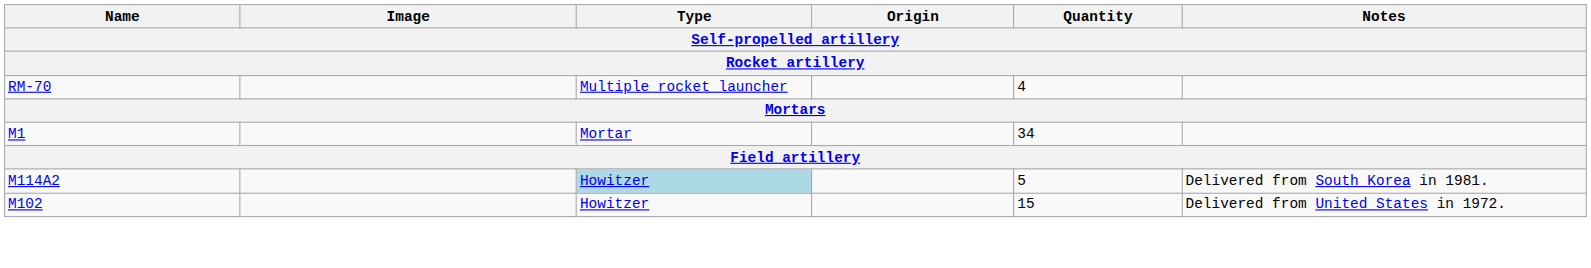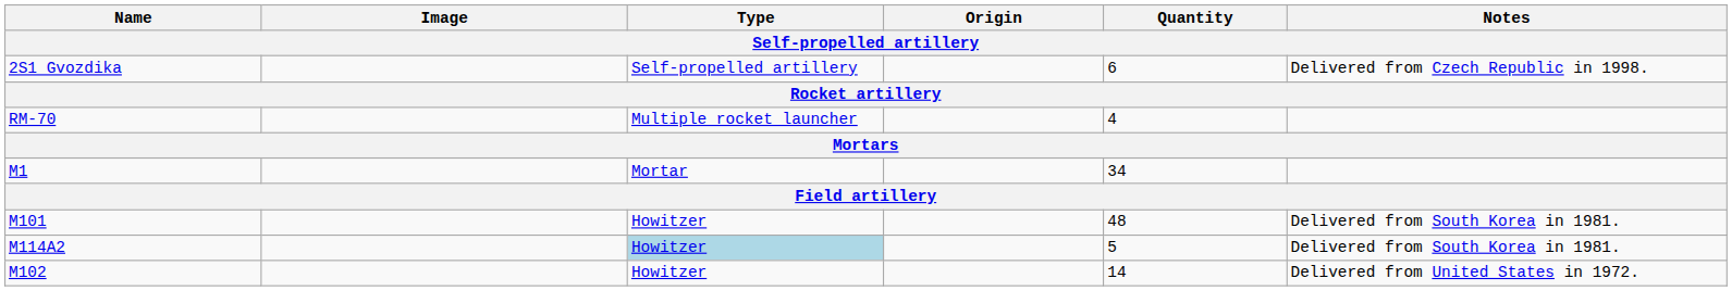 <table class="wikitable" style="width:90%;">
 <tr>
 <th width=14%>Name</th>
 <th width=20%>Image</th>
 <th width=14%>Type</th>
 <th width=12%>Origin</th>
 <th width=10%>Quantity</th>
 <th width=24%>Notes</th>
 </tr>
 <tr>
 <th colspan="6"><a href='#'>Self-propelled artillery</a></th>
+</tr>
+<tr>
+<td><a href='#'>2S1 Gvozdika</a></td>
+<td></td>
+<td><a href='#'>Self-propelled artillery</a></td>
+<td></td>
+<td>6</td>
+<td>Delivered from <a href='#'>Czech Republic</a> in 1998.</td>
 </tr>
 <tr>
 <th colspan="6"><a href='#'>Rocket artillery</a></th>
 </tr>
 <tr>
 <td><a href='#'>RM-70</a></td>
 <td></td>
 <td><a href='#'>Multiple rocket launcher</a></td>
 <td></td>
 <td>4</td>
 <td></td>
 </tr>
 <tr>
 <th colspan="6"><a href='#'>Mortars</a></th>
 </tr>
 <tr>
 <td><a href='#'>M1</a></td>
 <td></td>
 <td><a href='#'>Mortar</a></td>
 <td></td>
 <td>34</td>
 <td></td>
 </tr>
 <tr>
 <th colspan="6"><a href='#'>Field artillery</a></th>
 </tr>
 <tr>
+<td><a href='#'>M101</a></td>
+<td></td>
+<td><a href='#'>Howitzer</a></td>
+<td></td>
+<td>48</td>
+<td>Delivered from <a href='#'>South Korea</a> in 1981.</td>
+</tr>
+<tr>
 <td><a href='#'>M114A2</a></td>
 <td></td>
 <td style="background: lightblue;"><a href='#'>Howitzer</a></td>
 <td></td>
 <td>5</td>
 <td>Delivered from <a href='#'>South Korea</a> in 1981.</td>
 </tr>
 <tr>
 <td><a href='#'>M102</a></td>
 <td></td>
 <td><a href='#'>Howitzer</a></td>
 <td></td>
-<td>15</td>
+<td>14</td>
 <td>Delivered from <a href='#'>United States</a> in 1972.</td>
 </tr>
 </table>
